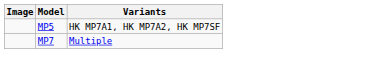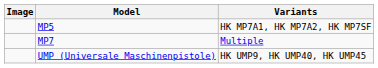 <table class="wikitable">
 <tr>
 <th>Image</th>
 <th>Model</th>
 <th>Variants</th>
 </tr>
 <tr>
 <td></td>
 <td><a href='#'>MP5</a></td>
 <td>HK MP7A1, HK MP7A2, HK MP7SF</td>
 </tr>
 <tr>
 <td></td>
 <td><a href='#'>MP7</a></td>
 <td><a href='#'>Multiple</a></td>
 </tr>
+<tr>
+<td></td>
+<td><a href='#'>UMP (Universale Maschinenpistole)</a></td>
+<td>HK UMP9, HK UMP40, HK UMP45</td>
+</tr>
 </table>
